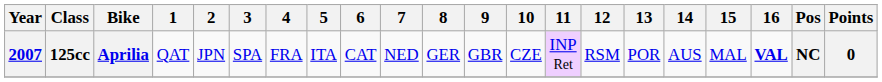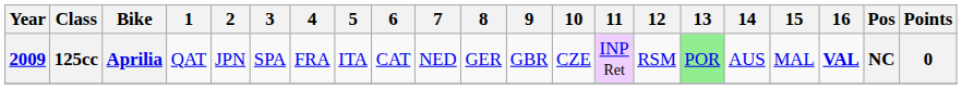 <table class="wikitable" style="text-align:center">
 <tr>
 <th>Year</th>
 <th>Class</th>
 <th>Bike</th>
 <th>1</th>
 <th>2</th>
 <th>3</th>
 <th>4</th>
 <th>5</th>
 <th>6</th>
 <th>7</th>
 <th>8</th>
 <th>9</th>
 <th>10</th>
 <th>11</th>
 <th>12</th>
 <th>13</th>
 <th>14</th>
 <th>15</th>
 <th>16</th>
 <th>Pos</th>
 <th>Points</th>
 </tr>
 <tr>
-<th align="left"><a href='#'>2007</a></th>
+<th align="left"><a href='#'>2009</a></th>
 <th align="left">125cc</th>
 <th align="left"><a href='#'>Aprilia</a></th>
 <td><a href='#'>QAT</a></td>
 <td><a href='#'>JPN</a></td>
 <td><a href='#'>SPA</a></td>
 <td><a href='#'>FRA</a></td>
 <td><a href='#'>ITA</a></td>
 <td><a href='#'>CAT</a></td>
 <td><a href='#'>NED</a></td>
 <td><a href='#'>GER</a></td>
 <td><a href='#'>GBR</a></td>
 <td><a href='#'>CZE</a></td>
 <td style="background:#efcfff;"><a href='#'>INP</a><br><small>Ret</small></td>
 <td><a href='#'>RSM</a></td>
-<td><a href='#'>POR</a></td>
+<td style="background: lightgreen;"><a href='#'>POR</a></td>
 <td><a href='#'>AUS</a></td>
 <td><a href='#'>MAL</a></td>
 <td><strong><a href='#'>VAL</a></strong></td>
 <th>NC</th>
 <th>0</th>
 </tr>
 <tr>
 </tr>
 </table>
